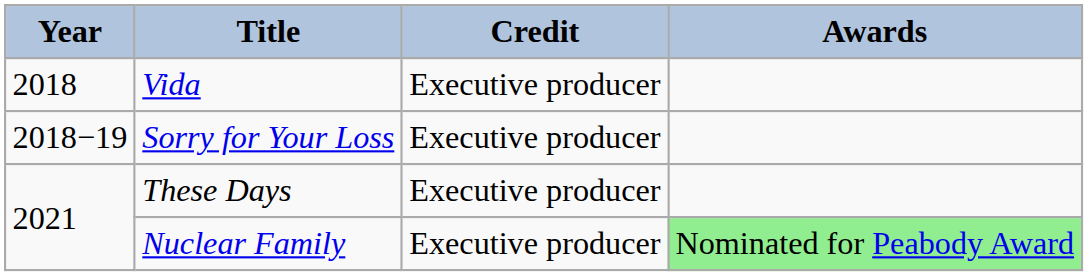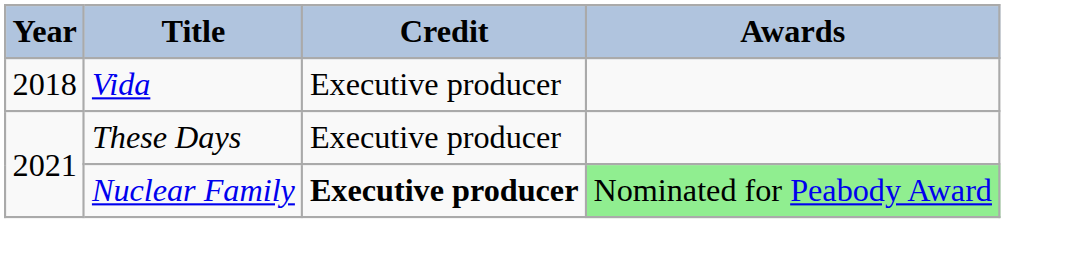 <table class="wikitable" style="font-size:95%;">
 <tr>
 <th style="background:#B0C4DE;">Year</th>
 <th style="background:#B0C4DE;">Title</th>
 <th style="background:#B0C4DE;">Credit</th>
 <th style="background:#B0C4DE;">Awards</th>
 </tr>
 <tr>
 <td>2018</td>
 <td><em><a href='#'>Vida</a></em></td>
 <td>Executive producer</td>
 <td></td>
 </tr>
 <tr>
-<td>2018−19</td>
-<td><em><a href='#'>Sorry for Your Loss</a></em></td>
-<td>Executive producer</td>
-<td></td>
-</tr>
-<tr>
 <td rowspan=2>2021</td>
 <td><em>These Days</em></td>
 <td>Executive producer</td>
 <td></td>
 </tr>
 <tr>
 <td><em><a href='#'>Nuclear Family</a></em></td>
-<td>Executive producer</td>
+<td><strong>Executive producer</strong></td>
 <td style="background: lightgreen;">Nominated for <a href='#'>Peabody Award</a></td>
 </tr>
 </table>
